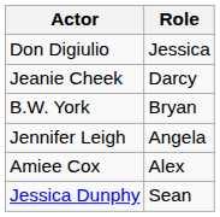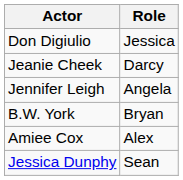 <table class="wikitable">
 <tr>
 <th>Actor</th>
 <th>Role</th>
 </tr>
 <tr>
 <td>Don Digiulio</td>
 <td>Jessica</td>
 </tr>
 <tr>
 <td>Jeanie Cheek</td>
 <td>Darcy</td>
 </tr>
 <tr>
+<td>Jennifer Leigh</td>
+<td>Angela</td>
+</tr>
+<tr>
 <td>B.W. York</td>
 <td>Bryan</td>
-</tr>
-<tr>
-<td>Jennifer Leigh</td>
-<td>Angela</td>
 </tr>
 <tr>
 <td>Amiee Cox</td>
 <td>Alex</td>
 </tr>
 <tr>
 <td><a href='#'>Jessica Dunphy</a></td>
 <td>Sean</td>
 </tr>
 </table>
